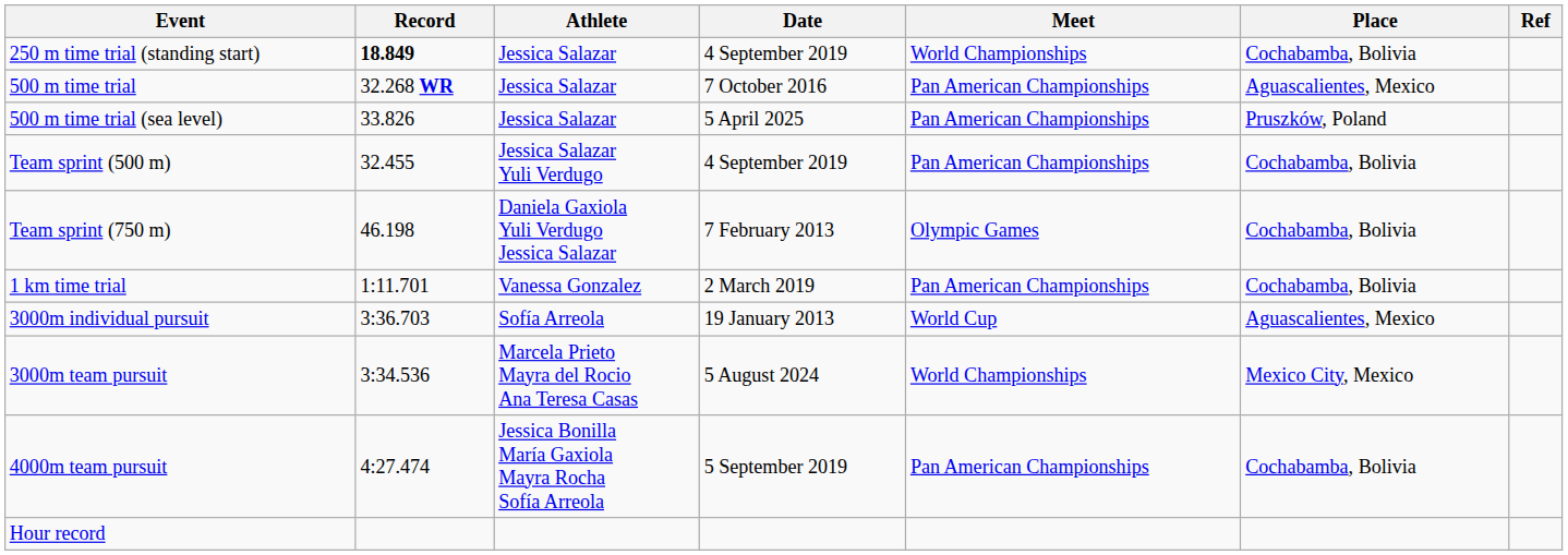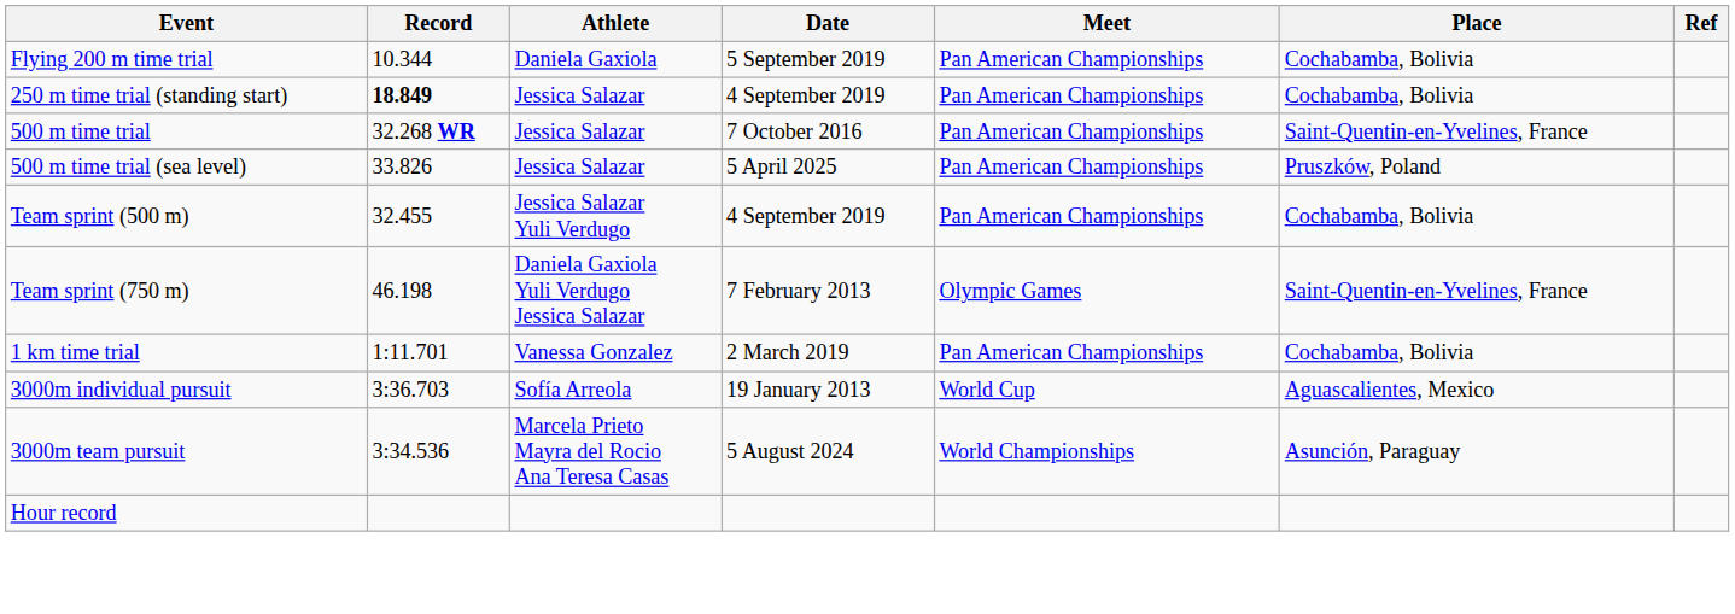 <table class="wikitable" style="font-size:95%; width: 95%;">
 <tr>
 <th>Event</th>
 <th>Record</th>
 <th>Athlete</th>
 <th>Date</th>
 <th>Meet</th>
 <th>Place</th>
 <th>Ref</th>
 </tr>
 <tr>
+<td><a href='#'>Flying 200 m time trial</a></td>
+<td>10.344</td>
+<td><a href='#'>Daniela Gaxiola</a></td>
+<td>5 September 2019</td>
+<td><a href='#'>Pan American Championships</a></td>
+<td><a href='#'>Cochabamba</a>, Bolivia</td>
+<td></td>
+</tr>
+<tr>
 <td><a href='#'>250 m time trial</a> (standing start)</td>
 <td><strong>18.849</strong></td>
 <td><a href='#'>Jessica Salazar</a></td>
 <td>4 September 2019</td>
-<td><a href='#'>World Championships</a></td>
+<td><a href='#'>Pan American Championships</a></td>
 <td><a href='#'>Cochabamba</a>, Bolivia</td>
 <td></td>
 </tr>
 <tr>
 <td><a href='#'>500 m time trial</a></td>
 <td>32.268 <strong><a href='#'>WR</a></strong></td>
 <td><a href='#'>Jessica Salazar</a></td>
 <td>7 October 2016</td>
 <td><a href='#'>Pan American Championships</a></td>
-<td><a href='#'>Aguascalientes</a>, Mexico</td>
+<td><a href='#'>Saint-Quentin-en-Yvelines</a>, France</td>
 <td></td>
 </tr>
 <tr>
 <td><a href='#'>500 m time trial</a> (sea level)</td>
 <td>33.826</td>
 <td><a href='#'>Jessica Salazar</a></td>
 <td>5 April 2025</td>
 <td><a href='#'>Pan American Championships</a></td>
 <td><a href='#'>Pruszków</a>, Poland</td>
 <td></td>
 </tr>
 <tr>
 <td><a href='#'>Team sprint</a> (500 m)</td>
 <td>32.455</td>
 <td><a href='#'>Jessica Salazar</a><br><a href='#'>Yuli Verdugo</a></td>
 <td>4 September 2019</td>
 <td><a href='#'>Pan American Championships</a></td>
 <td><a href='#'>Cochabamba</a>, Bolivia</td>
 <td></td>
 </tr>
 <tr>
 <td><a href='#'>Team sprint</a> (750 m)</td>
 <td>46.198</td>
 <td><a href='#'>Daniela Gaxiola</a><br><a href='#'>Yuli Verdugo</a><br><a href='#'>Jessica Salazar</a></td>
 <td>7 February 2013</td>
 <td><a href='#'>Olympic Games</a></td>
-<td><a href='#'>Cochabamba</a>, Bolivia</td>
+<td><a href='#'>Saint-Quentin-en-Yvelines</a>, France</td>
 <td></td>
 </tr>
 <tr>
 <td><a href='#'>1 km time trial</a></td>
 <td>1:11.701</td>
 <td><a href='#'>Vanessa Gonzalez</a></td>
 <td>2 March 2019</td>
 <td><a href='#'>Pan American Championships</a></td>
 <td><a href='#'>Cochabamba</a>, Bolivia</td>
 <td></td>
 </tr>
 <tr>
 <td><a href='#'>3000m individual pursuit</a></td>
 <td>3:36.703</td>
 <td><a href='#'>Sofía Arreola</a></td>
 <td>19 January 2013</td>
 <td><a href='#'>World Cup</a></td>
 <td><a href='#'>Aguascalientes</a>, Mexico</td>
 <td></td>
 </tr>
 <tr>
 <td><a href='#'>3000m team pursuit</a></td>
 <td>3:34.536</td>
 <td><a href='#'>Marcela Prieto</a><br><a href='#'>Mayra del Rocio</a><br><a href='#'>Ana Teresa Casas</a></td>
 <td>5 August 2024</td>
 <td><a href='#'>World Championships</a></td>
-<td><a href='#'>Mexico City</a>, Mexico</td>
-<td></td>
-</tr>
-<tr>
-<td><a href='#'>4000m team pursuit</a></td>
-<td>4:27.474</td>
-<td><a href='#'>Jessica Bonilla</a><br><a href='#'>María Gaxiola</a><br><a href='#'>Mayra Rocha</a><br><a href='#'>Sofía Arreola</a></td>
-<td>5 September 2019</td>
-<td><a href='#'>Pan American Championships</a></td>
-<td><a href='#'>Cochabamba</a>, Bolivia</td>
+<td><a href='#'>Asunción</a>, Paraguay</td>
 <td></td>
 </tr>
 <tr>
 <td><a href='#'>Hour record</a></td>
 <td></td>
 <td></td>
 <td></td>
 <td></td>
 <td></td>
 <td></td>
 </tr>
 </table>
